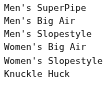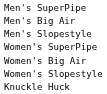 <table>
 <tr>
 <td>Men's SuperPipe</td>
 <td></td>
 <td></td>
 <td></td>
 </tr>
 <tr>
 <td>Men's Big Air</td>
 <td></td>
 <td></td>
 <td></td>
 </tr>
 <tr>
 <td>Men's Slopestyle</td>
+<td></td>
+<td></td>
+<td></td>
+</tr>
+<tr>
+<td>Women's SuperPipe</td>
 <td></td>
 <td></td>
 <td></td>
 </tr>
 <tr>
 <td>Women's Big Air</td>
 <td></td>
 <td></td>
 <td></td>
 </tr>
 <tr>
 <td>Women's Slopestyle</td>
 <td></td>
 <td></td>
 <td></td>
 </tr>
 <tr>
 <td>Knuckle Huck</td>
 <td></td>
 <td><em></em></td>
 <td><em></em></td>
 </tr>
 </table>
